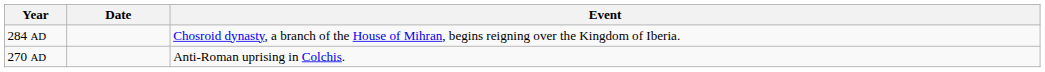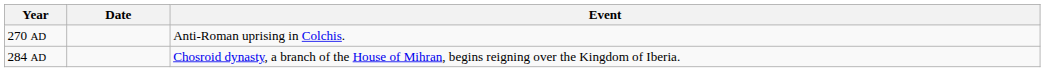 <table class="wikitable" width="100%">
 <tr>
 <th style="width:6%">Year</th>
 <th style="width:10%">Date</th>
 <th>Event</th>
 </tr>
 <tr>
+<td>270 <small>AD</small></td>
+<td></td>
+<td>Anti-Roman uprising in <a href='#'>Colchis</a>.</td>
+</tr>
+<tr>
 <td>284 <small>AD</small></td>
 <td></td>
 <td><a href='#'>Chosroid dynasty</a>, a branch of the <a href='#'>House of Mihran</a>, begins reigning over the Kingdom of Iberia.</td>
 </tr>
-<tr>
-<td>270 <small>AD</small></td>
-<td></td>
-<td>Anti-Roman uprising in <a href='#'>Colchis</a>.</td>
-</tr>
 </table>
